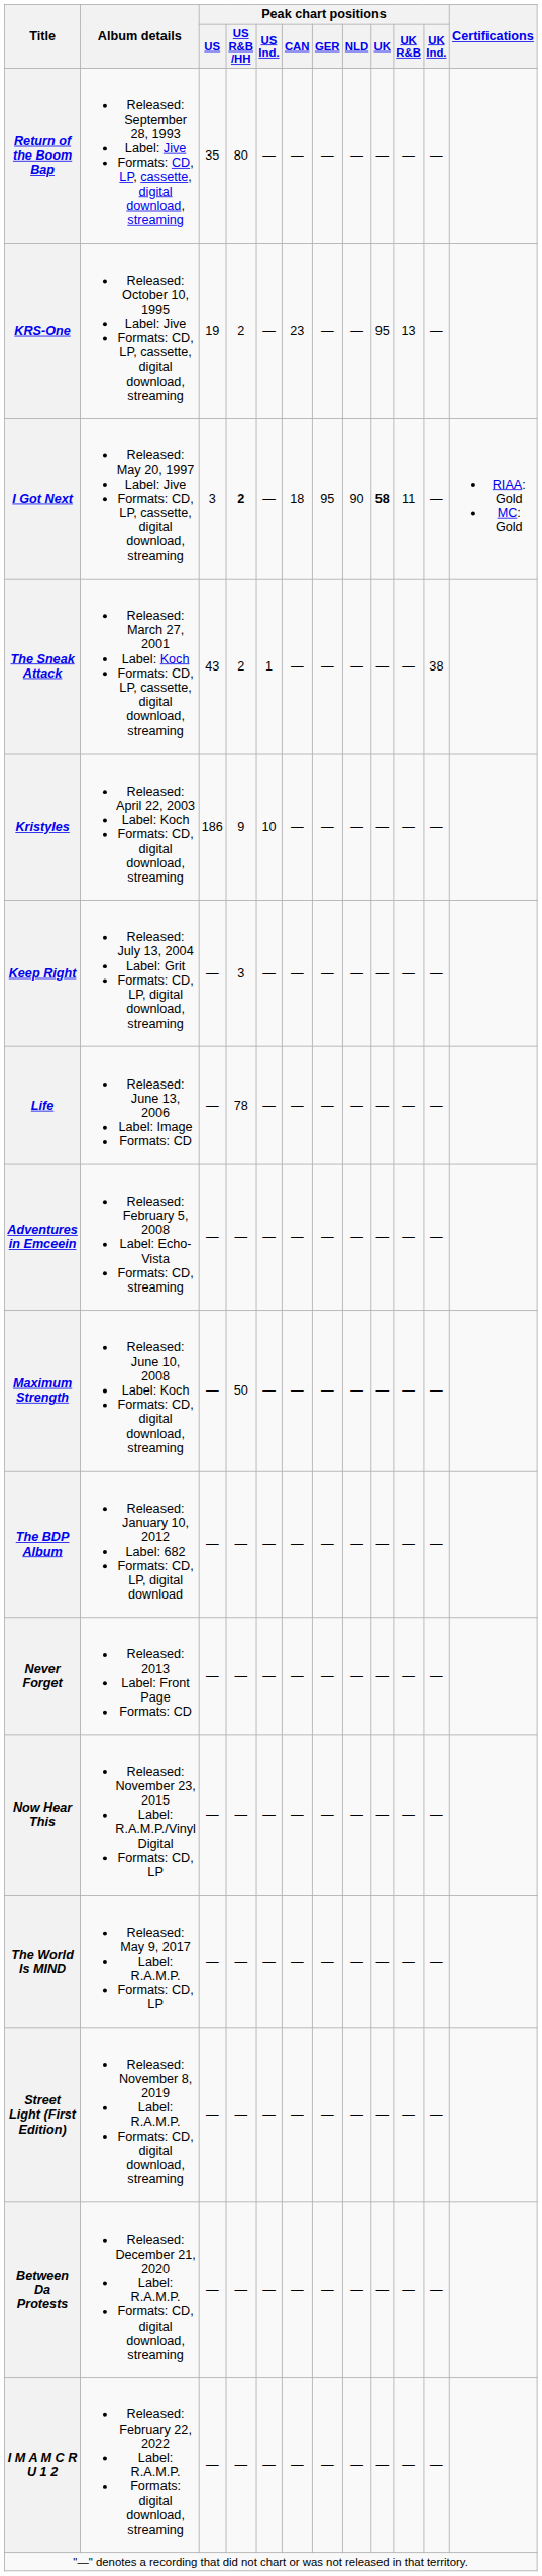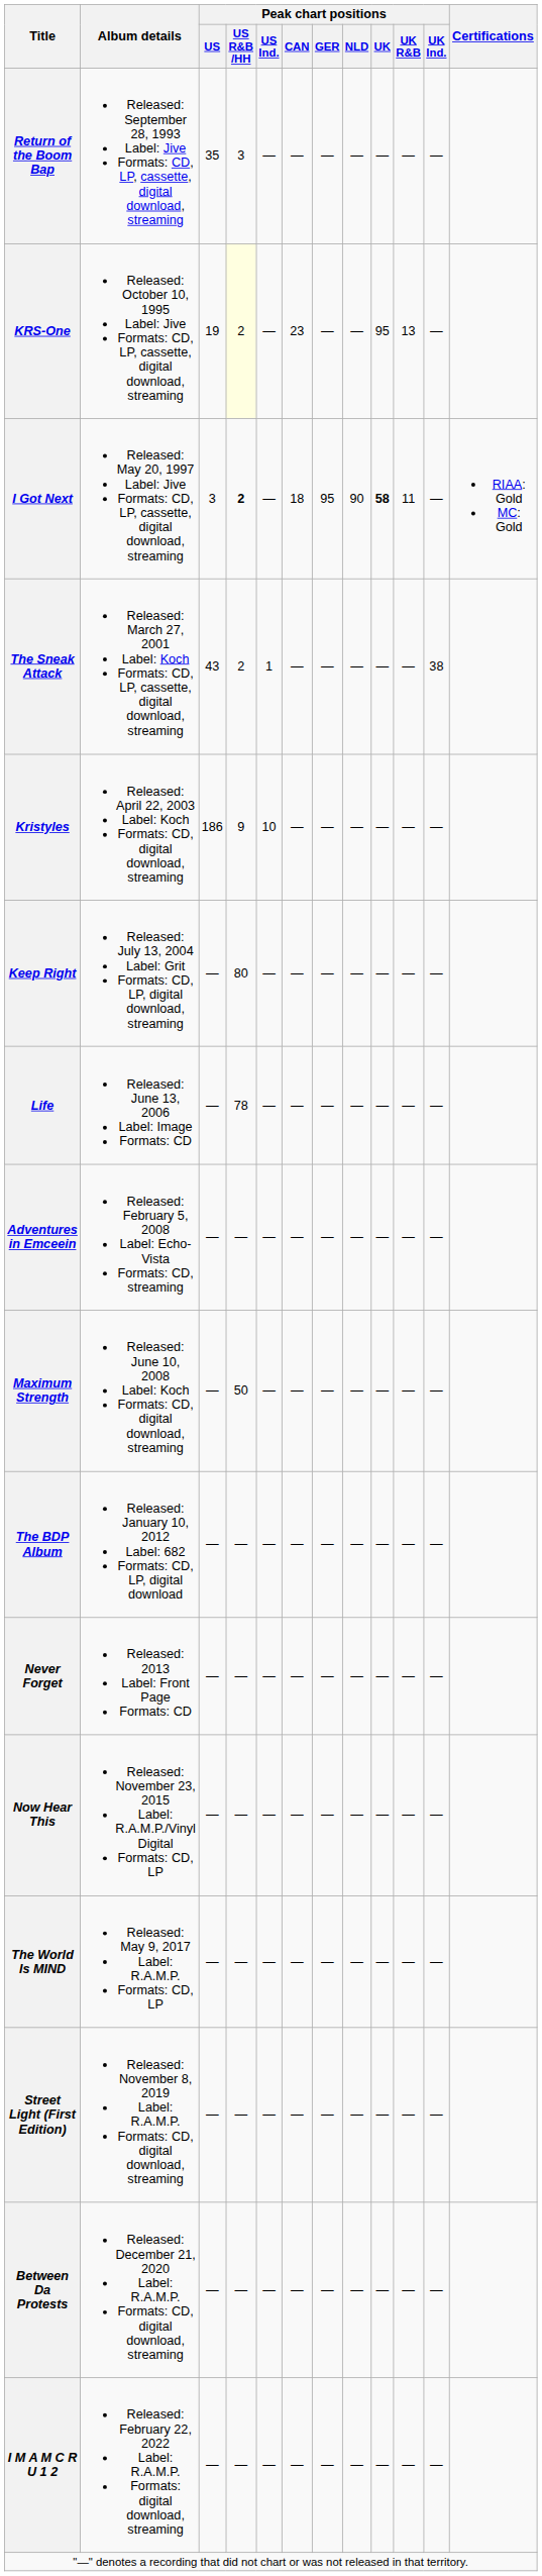 <table class="wikitable plainrowheaders" style="text-align:center;" border="1">
 <tr>
 <th rowspan="2">Title</th>
 <th rowspan="2">Album details</th>
 <th scope="col" colspan="9">Peak chart positions</th>
 <th scope="col" rowspan="2" style="width:12em;"><a href='#'>Certifications</a></th>
 </tr>
 <tr>
 <th scope="col" style="width:2.8em;font-size:90%;"><a href='#'>US</a><br></th>
 <th scope="col" style="width:3em;font-size:90%;"><a href='#'>US<br>R&B<br>/HH</a><br></th>
 <th scope="col" style="width:3em;font-size:90%;"><a href='#'>US Ind.</a><br></th>
 <th scope="col" style="width:3em;font-size:90%;"><a href='#'>CAN</a><br></th>
 <th scope="col" style="width:3em;font-size:90%;"><a href='#'>GER</a><br></th>
 <th scope="col" style="width:3em;font-size:90%;"><a href='#'>NLD</a><br></th>
 <th scope="col" style="width:3em;font-size:90%;"><a href='#'>UK</a><br></th>
 <th style="width:2em;font-size:90%;"><a href='#'>UK<br>R&B</a><br></th>
 <th scope="col" style="width:3em;font-size:90%;"><a href='#'>UK Ind.</a><br></th>
 </tr>
 <tr>
 <th scope="row"><em><a href='#'>Return of the Boom Bap</a></em></th>
 <td><br><ul><li>Released: September 28, 1993</li><li>Label: <a href='#'>Jive</a></li><li>Formats: <a href='#'>CD</a>, <a href='#'>LP</a>, <a href='#'>cassette</a>, <a href='#'>digital download</a>, <a href='#'>streaming</a></li></ul></td>
 <td style="text-align:center;">35</td>
-<td style="text-align:center;">80</td>
+<td style="text-align:center;">3</td>
 <td style="text-align:center;">—</td>
 <td style="text-align:center;">—</td>
 <td style="text-align:center;">—</td>
 <td style="text-align:center;">—</td>
 <td style="text-align:center;">—</td>
 <td style="text-align:center;">—</td>
 <td style="text-align:center;">—</td>
 <td></td>
 </tr>
 <tr>
 <th scope="row"><em><a href='#'>KRS-One</a></em></th>
 <td><br><ul><li>Released: October 10, 1995</li><li>Label: Jive</li><li>Formats: CD, LP, cassette, digital download, streaming</li></ul></td>
 <td style="text-align:center;">19</td>
-<td style="text-align:center;">2</td>
+<td style="background: lightyellow; text-align:center;">2</td>
 <td style="text-align:center;">—</td>
 <td style="text-align:center;">23</td>
 <td style="text-align:center;">—</td>
 <td style="text-align:center;">—</td>
 <td style="text-align:center;">95</td>
 <td style="text-align:center;">13</td>
 <td style="text-align:center;">—</td>
 <td></td>
 </tr>
 <tr>
 <th scope="row"><em><a href='#'>I Got Next</a></em></th>
 <td><br><ul><li>Released: May 20, 1997</li><li>Label: Jive</li><li>Formats: CD, LP, cassette, digital download, streaming</li></ul></td>
 <td style="text-align:center;">3</td>
 <td style="text-align:center;"><strong>2</strong></td>
 <td style="text-align:center;">—</td>
 <td style="text-align:center;">18</td>
 <td style="text-align:center;">95</td>
 <td style="text-align:center;">90</td>
 <td style="text-align:center;"><strong>58</strong></td>
 <td style="text-align:center;">11</td>
 <td style="text-align:center;">—</td>
 <td><br><ul><li><a href='#'>RIAA</a>: Gold</li><li><a href='#'>MC</a>: Gold</li></ul></td>
 </tr>
 <tr>
 <th scope="row"><em><a href='#'>The Sneak Attack</a></em></th>
 <td><br><ul><li>Released: March 27, 2001</li><li>Label: <a href='#'>Koch</a></li><li>Formats: CD, LP, cassette, digital download, streaming</li></ul></td>
 <td style="text-align:center;">43</td>
 <td style="text-align:center;">2</td>
 <td style="text-align:center;">1</td>
 <td style="text-align:center;">—</td>
 <td style="text-align:center;">—</td>
 <td style="text-align:center;">—</td>
 <td style="text-align:center;">—</td>
 <td style="text-align:center;">—</td>
 <td style="text-align:center;">38</td>
 <td></td>
 </tr>
 <tr>
 <th scope="row"><em><a href='#'>Kristyles</a></em></th>
 <td><br><ul><li>Released: April 22, 2003</li><li>Label: Koch</li><li>Formats: CD, digital download, streaming</li></ul></td>
 <td style="text-align:center;">186</td>
 <td style="text-align:center;">9</td>
 <td style="text-align:center;">10</td>
 <td style="text-align:center;">—</td>
 <td style="text-align:center;">—</td>
 <td style="text-align:center;">—</td>
 <td style="text-align:center;">—</td>
 <td style="text-align:center;">—</td>
 <td style="text-align:center;">—</td>
 <td></td>
 </tr>
 <tr>
 <th scope="row"><em><a href='#'>Keep Right</a></em></th>
 <td><br><ul><li>Released: July 13, 2004</li><li>Label: Grit</li><li>Formats: CD, LP, digital download, streaming</li></ul></td>
 <td style="text-align:center;">—</td>
-<td style="text-align:center;">3</td>
+<td style="text-align:center;">80</td>
 <td style="text-align:center;">—</td>
 <td style="text-align:center;">—</td>
 <td style="text-align:center;">—</td>
 <td style="text-align:center;">—</td>
 <td style="text-align:center;">—</td>
 <td style="text-align:center;">—</td>
 <td style="text-align:center;">—</td>
 <td></td>
 </tr>
 <tr>
 <th scope="row"><em><a href='#'>Life</a></em></th>
 <td><br><ul><li>Released: June 13, 2006</li><li>Label: Image</li><li>Formats: CD</li></ul></td>
 <td style="text-align:center;">—</td>
 <td style="text-align:center;">78</td>
 <td style="text-align:center;">—</td>
 <td style="text-align:center;">—</td>
 <td style="text-align:center;">—</td>
 <td style="text-align:center;">—</td>
 <td style="text-align:center;">—</td>
 <td style="text-align:center;">—</td>
 <td style="text-align:center;">—</td>
 <td></td>
 </tr>
 <tr>
 <th scope="row"><em><a href='#'>Adventures in Emceein</a></em></th>
 <td><br><ul><li>Released: February 5, 2008</li><li>Label: Echo-Vista</li><li>Formats: CD, streaming</li></ul></td>
 <td style="text-align:center;">—</td>
 <td style="text-align:center;">—</td>
 <td style="text-align:center;">—</td>
 <td style="text-align:center;">—</td>
 <td style="text-align:center;">—</td>
 <td style="text-align:center;">—</td>
 <td style="text-align:center;">—</td>
 <td style="text-align:center;">—</td>
 <td style="text-align:center;">—</td>
 <td></td>
 </tr>
 <tr>
 <th scope="row"><em><a href='#'>Maximum Strength</a></em></th>
 <td><br><ul><li>Released: June 10, 2008</li><li>Label: Koch</li><li>Formats: CD, digital download, streaming</li></ul></td>
 <td style="text-align:center;">—</td>
 <td style="text-align:center;">50</td>
 <td style="text-align:center;">—</td>
 <td style="text-align:center;">—</td>
 <td style="text-align:center;">—</td>
 <td style="text-align:center;">—</td>
 <td style="text-align:center;">—</td>
 <td style="text-align:center;">—</td>
 <td style="text-align:center;">—</td>
 <td></td>
 </tr>
 <tr>
 <th scope="row"><em><a href='#'>The BDP Album</a></em></th>
 <td><br><ul><li>Released: January 10, 2012</li><li>Label: 682</li><li>Formats: CD, LP, digital download</li></ul></td>
 <td style="text-align:center;">—</td>
 <td style="text-align:center;">—</td>
 <td style="text-align:center;">—</td>
 <td style="text-align:center;">—</td>
 <td style="text-align:center;">—</td>
 <td style="text-align:center;">—</td>
 <td style="text-align:center;">—</td>
 <td style="text-align:center;">—</td>
 <td style="text-align:center;">—</td>
 <td></td>
 </tr>
 <tr>
 <th scope="row"><em>Never Forget</em></th>
 <td><br><ul><li>Released: 2013</li><li>Label: Front Page</li><li>Formats: CD</li></ul></td>
 <td style="text-align:center;">—</td>
 <td style="text-align:center;">—</td>
 <td style="text-align:center;">—</td>
 <td style="text-align:center;">—</td>
 <td style="text-align:center;">—</td>
 <td style="text-align:center;">—</td>
 <td style="text-align:center;">—</td>
 <td style="text-align:center;">—</td>
 <td style="text-align:center;">—</td>
 <td></td>
 </tr>
 <tr>
 <th scope="row"><em>Now Hear This</em></th>
 <td><br><ul><li>Released: November 23, 2015</li><li>Label: R.A.M.P./Vinyl Digital</li><li>Formats: CD, LP</li></ul></td>
 <td style="text-align:center;">—</td>
 <td style="text-align:center;">—</td>
 <td style="text-align:center;">—</td>
 <td style="text-align:center;">—</td>
 <td style="text-align:center;">—</td>
 <td style="text-align:center;">—</td>
 <td style="text-align:center;">—</td>
 <td style="text-align:center;">—</td>
 <td style="text-align:center;">—</td>
 <td></td>
 </tr>
 <tr>
 <th scope="row"><em>The World Is MIND</em></th>
 <td><br><ul><li>Released: May 9, 2017</li><li>Label: R.A.M.P.</li><li>Formats: CD, LP</li></ul></td>
 <td style="text-align:center;">—</td>
 <td style="text-align:center;">—</td>
 <td style="text-align:center;">—</td>
 <td style="text-align:center;">—</td>
 <td style="text-align:center;">—</td>
 <td style="text-align:center;">—</td>
 <td style="text-align:center;">—</td>
 <td style="text-align:center;">—</td>
 <td style="text-align:center;">—</td>
 <td></td>
 </tr>
 <tr>
 <th scope="row"><em>Street Light (First Edition)</em></th>
 <td><br><ul><li>Released: November 8, 2019</li><li>Label: R.A.M.P.</li><li>Formats: CD, digital download, streaming</li></ul></td>
 <td style="text-align:center;">—</td>
 <td style="text-align:center;">—</td>
 <td style="text-align:center;">—</td>
 <td style="text-align:center;">—</td>
 <td style="text-align:center;">—</td>
 <td style="text-align:center;">—</td>
 <td style="text-align:center;">—</td>
 <td style="text-align:center;">—</td>
 <td style="text-align:center;">—</td>
 <td></td>
 </tr>
 <tr>
 <th scope="row"><em>Between Da Protests</em></th>
 <td><br><ul><li>Released: December 21, 2020</li><li>Label: R.A.M.P.</li><li>Formats: CD, digital download, streaming</li></ul></td>
 <td style="text-align:center;">—</td>
 <td style="text-align:center;">—</td>
 <td style="text-align:center;">—</td>
 <td style="text-align:center;">—</td>
 <td style="text-align:center;">—</td>
 <td style="text-align:center;">—</td>
 <td style="text-align:center;">—</td>
 <td style="text-align:center;">—</td>
 <td style="text-align:center;">—</td>
 <td></td>
 </tr>
 <tr>
 <th scope="row"><em>I M A M C R U 1 2</em></th>
 <td><br><ul><li>Released: February 22, 2022</li><li>Label: R.A.M.P.</li><li>Formats: digital download, streaming</li></ul></td>
 <td style="text-align:center;">—</td>
 <td style="text-align:center;">—</td>
 <td style="text-align:center;">—</td>
 <td style="text-align:center;">—</td>
 <td style="text-align:center;">—</td>
 <td style="text-align:center;">—</td>
 <td style="text-align:center;">—</td>
 <td style="text-align:center;">—</td>
 <td style="text-align:center;">—</td>
 <td></td>
 </tr>
 <tr>
 <td colspan="12" style="font-size:90%">"—" denotes a recording that did not chart or was not released in that territory.</td>
 </tr>
 </table>
